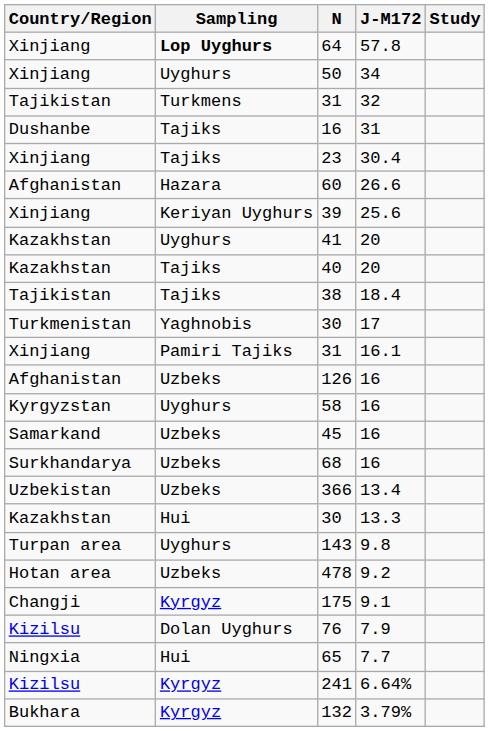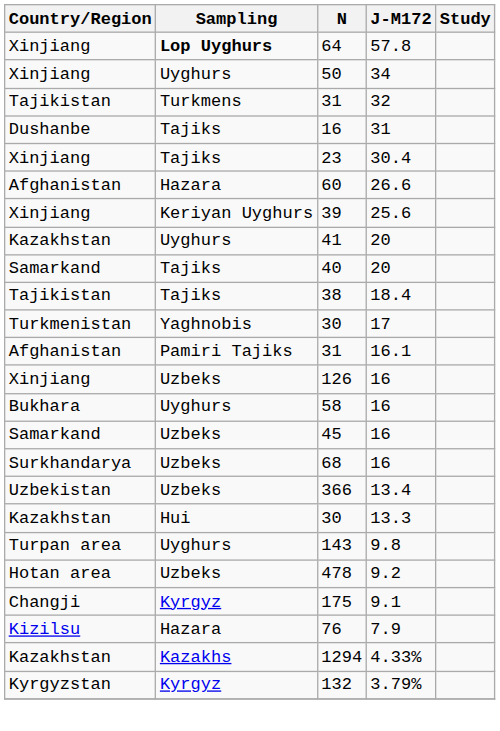 <table class="wikitable sortable floatright">
 <tr>
 <th>Country/Region</th>
 <th>Sampling</th>
 <th>N</th>
 <th>J-M172</th>
 <th>Study</th>
 </tr>
 <tr>
 <td>Xinjiang</td>
 <td><strong>Lop Uyghurs</strong></td>
 <td>64</td>
 <td>57.8</td>
 <td></td>
 </tr>
 <tr>
 <td>Xinjiang</td>
 <td>Uyghurs</td>
 <td>50</td>
 <td>34</td>
 <td></td>
 </tr>
 <tr>
 <td>Tajikistan</td>
 <td>Turkmens</td>
 <td>31</td>
 <td>32</td>
 <td></td>
 </tr>
 <tr>
 <td>Dushanbe</td>
 <td>Tajiks</td>
 <td>16</td>
 <td>31</td>
 <td></td>
 </tr>
 <tr>
 <td>Xinjiang</td>
 <td>Tajiks</td>
 <td>23</td>
 <td>30.4</td>
 <td></td>
 </tr>
 <tr>
 <td>Afghanistan</td>
 <td>Hazara</td>
 <td>60</td>
 <td>26.6</td>
 <td></td>
 </tr>
 <tr>
 <td>Xinjiang</td>
 <td>Keriyan Uyghurs</td>
 <td>39</td>
 <td>25.6</td>
 <td></td>
 </tr>
 <tr>
 <td>Kazakhstan</td>
 <td>Uyghurs</td>
 <td>41</td>
 <td>20</td>
 <td></td>
 </tr>
 <tr>
-<td>Kazakhstan</td>
+<td>Samarkand</td>
 <td>Tajiks</td>
 <td>40</td>
 <td>20</td>
 <td></td>
 </tr>
 <tr>
 <td>Tajikistan</td>
 <td>Tajiks</td>
 <td>38</td>
 <td>18.4</td>
 <td></td>
 </tr>
 <tr>
 <td>Turkmenistan</td>
 <td>Yaghnobis</td>
 <td>30</td>
 <td>17</td>
 <td></td>
 </tr>
 <tr>
-<td>Xinjiang</td>
+<td>Afghanistan</td>
 <td>Pamiri Tajiks</td>
 <td>31</td>
 <td>16.1</td>
 <td></td>
 </tr>
 <tr>
-<td>Afghanistan</td>
+<td>Xinjiang</td>
 <td>Uzbeks</td>
 <td>126</td>
 <td>16</td>
 <td></td>
 </tr>
 <tr>
-<td>Kyrgyzstan</td>
+<td>Bukhara</td>
 <td>Uyghurs</td>
 <td>58</td>
 <td>16</td>
 <td></td>
 </tr>
 <tr>
 <td>Samarkand</td>
 <td>Uzbeks</td>
 <td>45</td>
 <td>16</td>
 <td></td>
 </tr>
 <tr>
 <td>Surkhandarya</td>
 <td>Uzbeks</td>
 <td>68</td>
 <td>16</td>
 <td></td>
 </tr>
 <tr>
 <td>Uzbekistan</td>
 <td>Uzbeks</td>
 <td>366</td>
 <td>13.4</td>
 <td></td>
 </tr>
 <tr>
 <td>Kazakhstan</td>
 <td>Hui</td>
 <td>30</td>
 <td>13.3</td>
 <td></td>
 </tr>
 <tr>
 <td>Turpan area</td>
 <td>Uyghurs</td>
 <td>143</td>
 <td>9.8</td>
 <td></td>
 </tr>
 <tr>
 <td>Hotan area</td>
 <td>Uzbeks</td>
 <td>478</td>
 <td>9.2</td>
 <td></td>
 </tr>
 <tr>
 <td>Changji</td>
 <td><a href='#'>Kyrgyz</a></td>
 <td>175</td>
 <td>9.1</td>
 <td></td>
 </tr>
 <tr>
 <td><a href='#'>Kizilsu</a></td>
-<td>Dolan Uyghurs</td>
+<td>Hazara</td>
 <td>76</td>
 <td>7.9</td>
 <td></td>
 </tr>
 <tr>
-<td>Ningxia</td>
-<td>Hui</td>
-<td>65</td>
-<td>7.7</td>
+<td>Kazakhstan</td>
+<td><a href='#'>Kazakhs</a></td>
+<td>1294</td>
+<td>4.33%</td>
 <td></td>
 </tr>
 <tr>
-<td><a href='#'>Kizilsu</a></td>
-<td><a href='#'>Kyrgyz</a></td>
-<td>241</td>
-<td>6.64%</td>
-<td></td>
-</tr>
-<tr>
-<td>Bukhara</td>
+<td>Kyrgyzstan</td>
 <td><a href='#'>Kyrgyz</a></td>
 <td>132</td>
 <td>3.79%</td>
 <td></td>
 </tr>
 <tr>
 </tr>
 </table>
